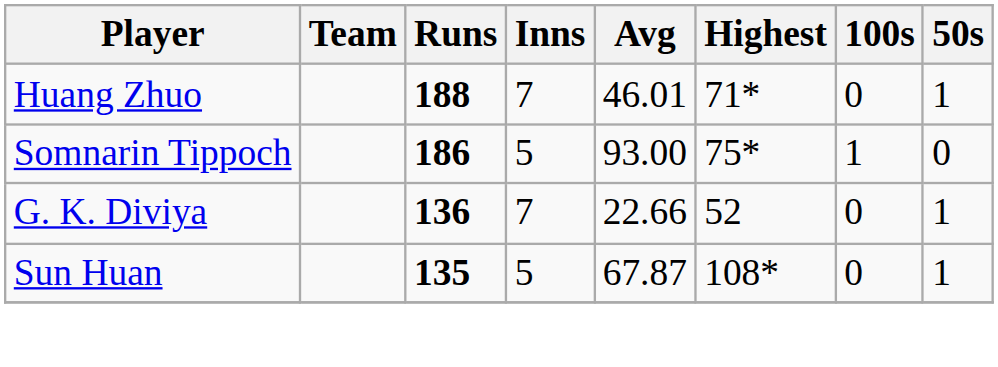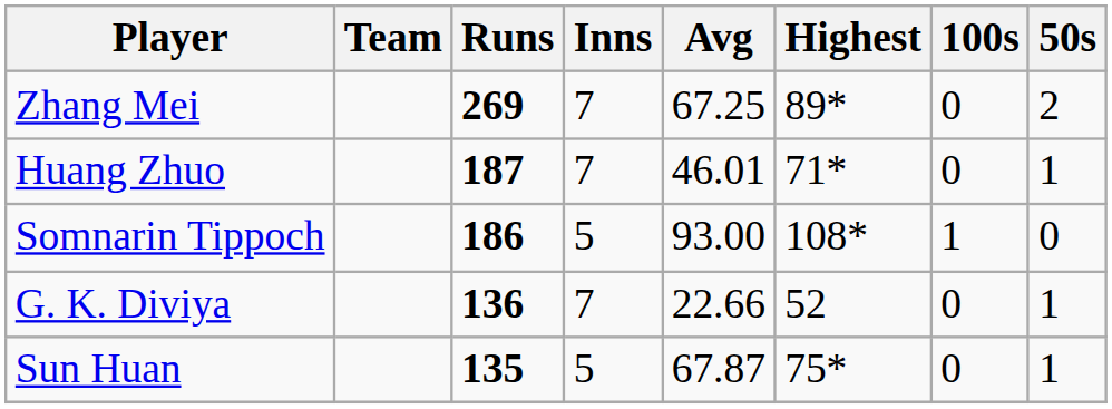 <table class="wikitable">
 <tr>
 <th>Player</th>
 <th>Team</th>
 <th>Runs</th>
 <th>Inns</th>
 <th>Avg</th>
 <th>Highest</th>
 <th>100s</th>
 <th>50s</th>
 </tr>
 <tr>
+<td><a href='#'>Zhang Mei</a></td>
+<td></td>
+<td><strong>269</strong></td>
+<td>7</td>
+<td>67.25</td>
+<td>89*</td>
+<td>0</td>
+<td>2</td>
+</tr>
+<tr>
 <td><a href='#'>Huang Zhuo</a></td>
 <td></td>
-<td><strong>188</strong></td>
+<td><strong>187</strong></td>
 <td>7</td>
 <td>46.01</td>
 <td>71*</td>
 <td>0</td>
 <td>1</td>
 </tr>
 <tr>
 <td><a href='#'>Somnarin Tippoch</a></td>
 <td></td>
 <td><strong>186</strong></td>
 <td>5</td>
 <td>93.00</td>
-<td>75*</td>
+<td>108*</td>
 <td>1</td>
 <td>0</td>
 </tr>
 <tr>
 <td><a href='#'>G. K. Diviya</a></td>
 <td></td>
 <td><strong>136</strong></td>
 <td>7</td>
 <td>22.66</td>
 <td>52</td>
 <td>0</td>
 <td>1</td>
 </tr>
 <tr>
 <td><a href='#'>Sun Huan</a></td>
 <td></td>
 <td><strong>135</strong></td>
 <td>5</td>
 <td>67.87</td>
-<td>108*</td>
+<td>75*</td>
 <td>0</td>
 <td>1</td>
 </tr>
 <tr>
 </tr>
 </table>
